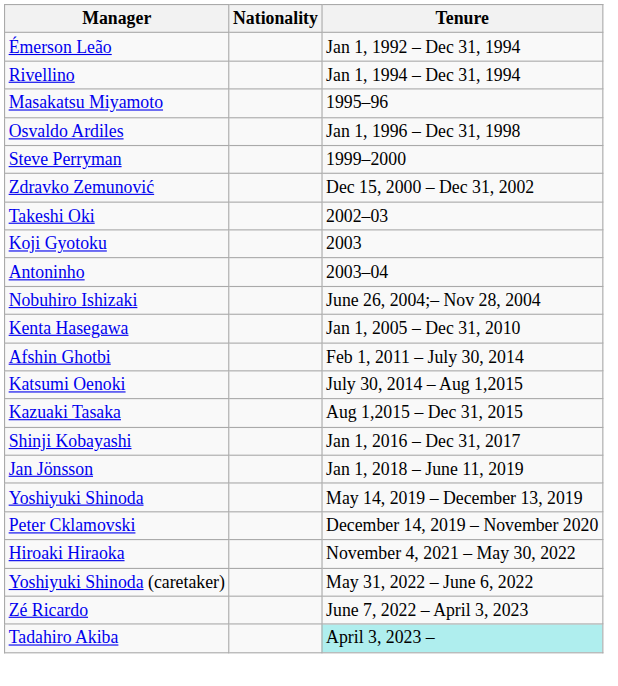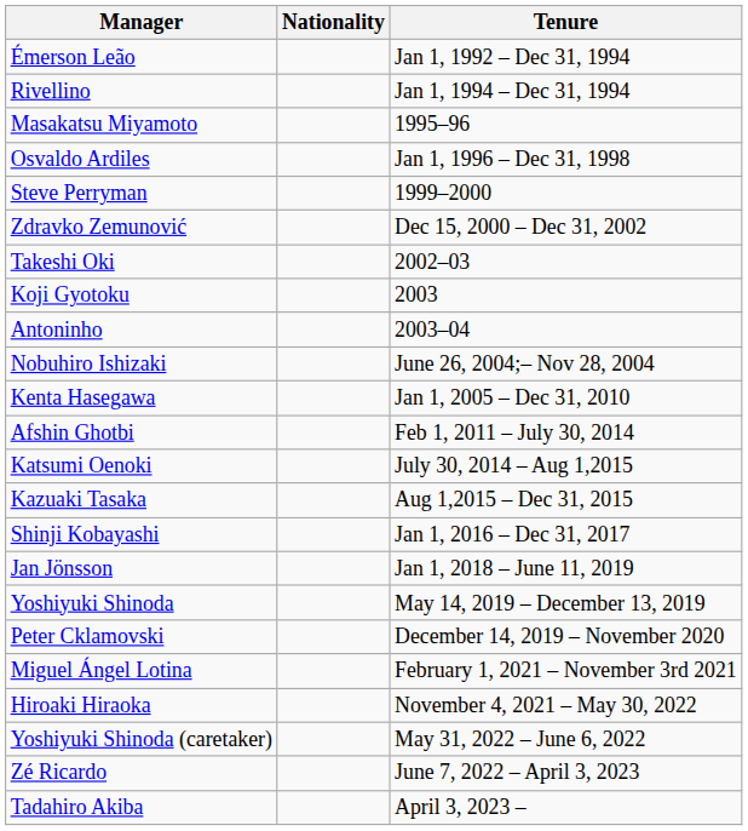 <table class="wikitable">
 <tr>
 <th>Manager</th>
 <th>Nationality</th>
 <th>Tenure</th>
 </tr>
 <tr>
 <td><a href='#'>Émerson Leão</a></td>
 <td></td>
 <td>Jan 1, 1992 – Dec 31, 1994</td>
 </tr>
 <tr>
 <td><a href='#'>Rivellino</a></td>
 <td></td>
 <td>Jan 1, 1994 – Dec 31, 1994</td>
 </tr>
 <tr>
 <td><a href='#'>Masakatsu Miyamoto</a></td>
 <td></td>
 <td>1995–96</td>
 </tr>
 <tr>
 <td><a href='#'>Osvaldo Ardiles</a></td>
 <td></td>
 <td>Jan 1, 1996 – Dec 31, 1998</td>
 </tr>
 <tr>
 <td><a href='#'>Steve Perryman</a></td>
 <td></td>
 <td>1999–2000</td>
 </tr>
 <tr>
 <td><a href='#'>Zdravko Zemunović</a></td>
 <td></td>
 <td>Dec 15, 2000 – Dec 31, 2002</td>
 </tr>
 <tr>
 <td><a href='#'>Takeshi Oki</a></td>
 <td></td>
 <td>2002–03</td>
 </tr>
 <tr>
 <td><a href='#'>Koji Gyotoku</a></td>
 <td></td>
 <td>2003</td>
 </tr>
 <tr>
 <td><a href='#'>Antoninho</a></td>
 <td></td>
 <td>2003–04</td>
 </tr>
 <tr>
 <td><a href='#'>Nobuhiro Ishizaki</a></td>
 <td></td>
 <td>June 26, 2004;– Nov 28, 2004</td>
 </tr>
 <tr>
 <td><a href='#'>Kenta Hasegawa</a></td>
 <td></td>
 <td>Jan 1, 2005 – Dec 31, 2010</td>
 </tr>
 <tr>
 <td><a href='#'>Afshin Ghotbi</a></td>
 <td><br></td>
 <td>Feb 1, 2011 – July 30, 2014</td>
 </tr>
 <tr>
 <td><a href='#'>Katsumi Oenoki</a></td>
 <td></td>
 <td>July 30, 2014 – Aug 1,2015</td>
 </tr>
 <tr>
 <td><a href='#'>Kazuaki Tasaka</a></td>
 <td></td>
 <td>Aug 1,2015 – Dec 31, 2015</td>
 </tr>
 <tr>
 <td><a href='#'>Shinji Kobayashi</a></td>
 <td></td>
 <td>Jan 1, 2016 – Dec 31, 2017</td>
 </tr>
 <tr>
 <td><a href='#'>Jan Jönsson</a></td>
 <td></td>
 <td>Jan 1, 2018 – June 11, 2019</td>
 </tr>
 <tr>
 <td><a href='#'>Yoshiyuki Shinoda</a></td>
 <td></td>
 <td>May 14, 2019 – December 13, 2019</td>
 </tr>
 <tr>
 <td><a href='#'>Peter Cklamovski</a></td>
 <td></td>
 <td>December 14, 2019 – November 2020</td>
 </tr>
 <tr>
+<td><a href='#'>Miguel Ángel Lotina</a></td>
+<td></td>
+<td>February 1, 2021 – November 3rd 2021</td>
+</tr>
+<tr>
 <td><a href='#'>Hiroaki Hiraoka</a></td>
 <td></td>
 <td>November 4, 2021 – May 30, 2022</td>
 </tr>
 <tr>
 <td><a href='#'>Yoshiyuki Shinoda</a> (caretaker)</td>
 <td></td>
 <td>May 31, 2022 – June 6, 2022</td>
 </tr>
 <tr>
 <td><a href='#'>Zé Ricardo</a></td>
 <td></td>
 <td>June 7, 2022 – April 3, 2023</td>
 </tr>
 <tr>
 <td><a href='#'>Tadahiro Akiba</a></td>
 <td></td>
-<td style="background: paleturquoise;">April 3, 2023 –</td>
+<td>April 3, 2023 –</td>
 </tr>
 </table>
